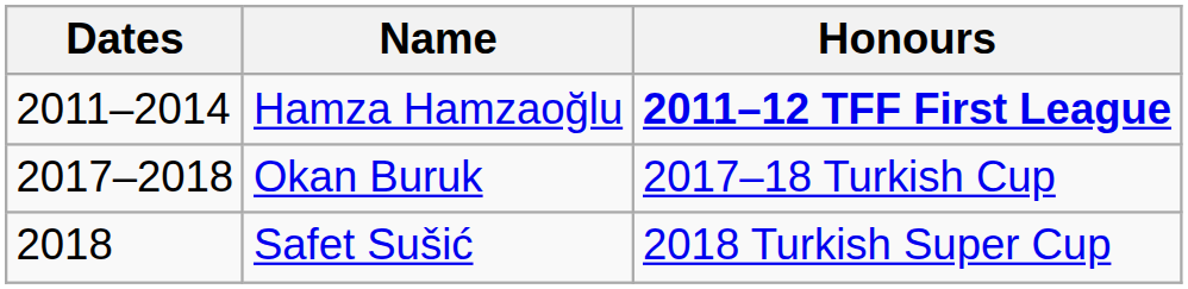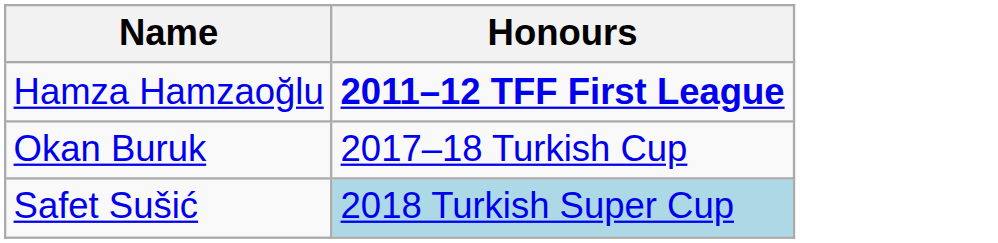 <table class="wikitable">
 <tr>
-<th>Dates</th>
 <th>Name</th>
 <th>Honours</th>
 </tr>
 <tr>
-<td>2011–2014</td>
 <td> <a href='#'>Hamza Hamzaoğlu</a></td>
 <td><strong><a href='#'>2011–12 TFF First League</a></strong></td>
 </tr>
 <tr>
-<td>2017–2018</td>
 <td> <a href='#'>Okan Buruk</a></td>
 <td><a href='#'>2017–18 Turkish Cup</a></td>
 </tr>
 <tr>
-<td>2018</td>
 <td> <a href='#'>Safet Sušić</a></td>
-<td><a href='#'>2018 Turkish Super Cup</a></td>
+<td style="background: lightblue;"><a href='#'>2018 Turkish Super Cup</a></td>
 </tr>
 </table>
